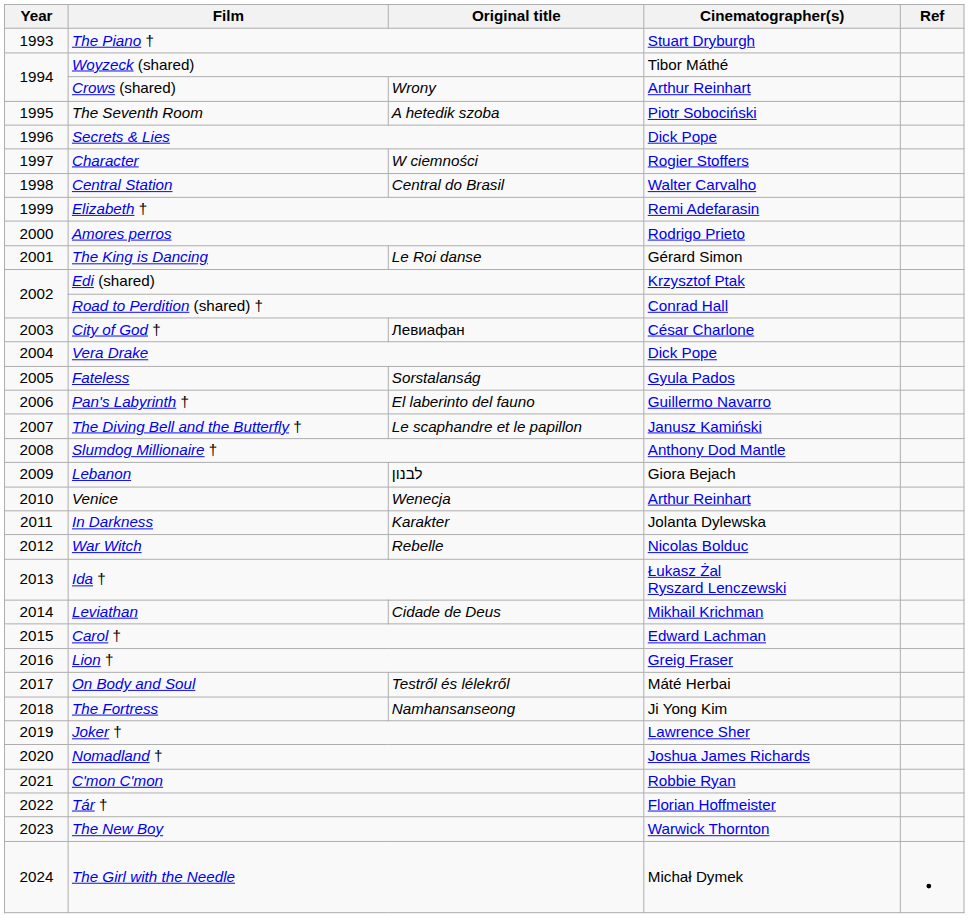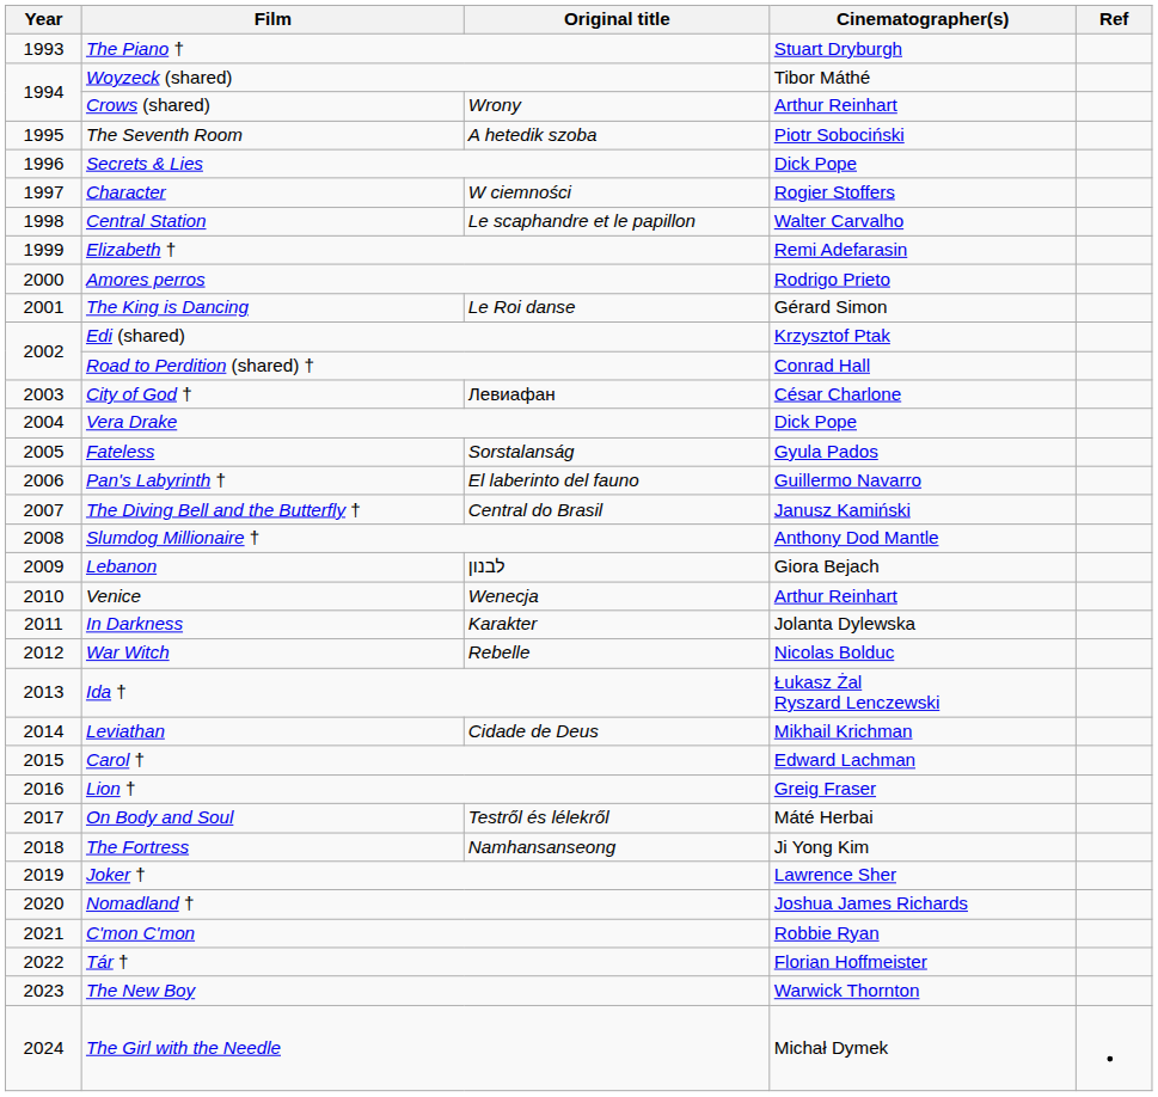 <table class="sortable wikitable" width="80%" cellpadding="5">
 <tr>
 <th width="5%">Year</th>
 <th width="25%">Film</th>
 <th width="20%">Original title</th>
 <th width="20%">Cinematographer(s)</th>
 <th width="5%" class="unsortable">Ref</th>
 </tr>
 <tr>
 <td style="text-align:center;">1993</td>
 <td colspan="2"><em><a href='#'>The Piano</a></em> †</td>
 <td><a href='#'>Stuart Dryburgh</a></td>
 <td></td>
 </tr>
 <tr>
 <td style="text-align:center;" rowspan=2>1994</td>
 <td colspan="2"><em><a href='#'>Woyzeck</a></em> (shared)</td>
 <td>Tibor Máthé</td>
 <td></td>
 </tr>
 <tr>
 <td><em><a href='#'>Crows</a></em> (shared)</td>
 <td><em>Wrony</em></td>
 <td><a href='#'>Arthur Reinhart</a></td>
 <td></td>
 </tr>
 <tr>
 <td style="text-align:center;">1995</td>
 <td><em>The Seventh Room</em></td>
 <td><em>A hetedik szoba</em></td>
 <td><a href='#'>Piotr Sobociński</a></td>
 <td></td>
 </tr>
 <tr>
 <td style="text-align:center;">1996</td>
 <td colspan="2"><em><a href='#'>Secrets & Lies</a></em></td>
 <td><a href='#'>Dick Pope</a></td>
 <td></td>
 </tr>
 <tr>
 <td style="text-align:center;">1997</td>
 <td><em><a href='#'>Character</a></em></td>
 <td><em>W ciemności</em></td>
 <td><a href='#'>Rogier Stoffers</a></td>
 <td></td>
 </tr>
 <tr>
 <td style="text-align:center;">1998</td>
 <td><em><a href='#'>Central Station</a></em></td>
-<td><em>Central do Brasil</em></td>
+<td><em>Le scaphandre et le papillon</em></td>
 <td><a href='#'>Walter Carvalho</a></td>
 <td></td>
 </tr>
 <tr>
 <td style="text-align:center;">1999</td>
 <td colspan="2"><em><a href='#'>Elizabeth</a></em> †</td>
 <td><a href='#'>Remi Adefarasin</a></td>
 <td></td>
 </tr>
 <tr>
 <td style="text-align:center;">2000</td>
 <td colspan="2"><em><a href='#'>Amores perros</a></em></td>
 <td><a href='#'>Rodrigo Prieto</a></td>
 <td></td>
 </tr>
 <tr>
 <td style="text-align:center;">2001</td>
 <td><em><a href='#'>The King is Dancing</a></em></td>
 <td><em>Le Roi danse</em></td>
 <td>Gérard Simon</td>
 <td></td>
 </tr>
 <tr>
 <td style="text-align:center;" rowspan=2>2002</td>
 <td colspan="2"><em><a href='#'>Edi</a></em> (shared)</td>
 <td><a href='#'>Krzysztof Ptak</a></td>
 <td></td>
 </tr>
 <tr>
 <td colspan="2"><em><a href='#'>Road to Perdition</a></em> (shared) †</td>
 <td><a href='#'>Conrad Hall</a></td>
 <td></td>
 </tr>
 <tr>
 <td style="text-align:center;">2003</td>
 <td><em><a href='#'>City of God</a></em> †</td>
 <td>Левиафан</td>
 <td><a href='#'>César Charlone</a></td>
 <td></td>
 </tr>
 <tr>
 <td style="text-align:center;">2004</td>
 <td colspan="2"><em><a href='#'>Vera Drake</a></em></td>
 <td><a href='#'>Dick Pope</a></td>
 <td></td>
 </tr>
 <tr>
 <td style="text-align:center;">2005</td>
 <td><em><a href='#'>Fateless</a></em></td>
 <td><em>Sorstalanság</em></td>
 <td><a href='#'>Gyula Pados</a></td>
 <td></td>
 </tr>
 <tr>
 <td style="text-align:center;">2006</td>
 <td><em><a href='#'>Pan's Labyrinth</a></em> †</td>
 <td><em>El laberinto del fauno</em></td>
 <td><a href='#'>Guillermo Navarro</a></td>
 <td></td>
 </tr>
 <tr>
 <td style="text-align:center;">2007</td>
 <td><em><a href='#'>The Diving Bell and the Butterfly</a></em> †</td>
-<td><em>Le scaphandre et le papillon</em></td>
+<td><em>Central do Brasil</em></td>
 <td><a href='#'>Janusz Kamiński</a></td>
 <td></td>
 </tr>
 <tr>
 <td style="text-align:center;">2008</td>
 <td colspan="2"><em><a href='#'>Slumdog Millionaire</a></em> †</td>
 <td><a href='#'>Anthony Dod Mantle</a></td>
 <td></td>
 </tr>
 <tr>
 <td style="text-align:center;">2009</td>
 <td><em><a href='#'>Lebanon</a></em></td>
 <td>לבנון</td>
 <td>Giora Bejach</td>
 <td></td>
 </tr>
 <tr>
 <td style="text-align:center;">2010</td>
 <td><em>Venice</em></td>
 <td><em>Wenecja</em></td>
 <td><a href='#'>Arthur Reinhart</a></td>
 <td></td>
 </tr>
 <tr>
 <td style="text-align:center;">2011</td>
 <td><em><a href='#'>In Darkness</a></em></td>
 <td><em>Karakter</em></td>
 <td>Jolanta Dylewska</td>
 <td></td>
 </tr>
 <tr>
 <td style="text-align:center;">2012</td>
 <td><em><a href='#'>War Witch</a></em></td>
 <td><em>Rebelle</em></td>
 <td><a href='#'>Nicolas Bolduc</a></td>
 <td></td>
 </tr>
 <tr>
 <td style="text-align:center;">2013</td>
 <td colspan="2"><em><a href='#'>Ida</a></em> †</td>
 <td><a href='#'>Łukasz Żal</a> <br> <a href='#'>Ryszard Lenczewski</a></td>
 <td></td>
 </tr>
 <tr>
 <td style="text-align:center;">2014</td>
 <td><em><a href='#'>Leviathan</a></em></td>
 <td><em>Cidade de Deus</em></td>
 <td><a href='#'>Mikhail Krichman</a></td>
 <td></td>
 </tr>
 <tr>
 <td style="text-align:center;">2015</td>
 <td colspan="2"><em><a href='#'>Carol</a></em> †</td>
 <td><a href='#'>Edward Lachman</a></td>
 <td></td>
 </tr>
 <tr>
 <td style="text-align:center;">2016</td>
 <td colspan="2"><em><a href='#'>Lion</a></em> †</td>
 <td><a href='#'>Greig Fraser</a></td>
 <td></td>
 </tr>
 <tr>
 <td style="text-align:center;">2017</td>
 <td><em><a href='#'>On Body and Soul</a></em></td>
 <td><em>Testről és lélekről</em></td>
 <td>Máté Herbai</td>
 <td></td>
 </tr>
 <tr>
 <td style="text-align:center;">2018</td>
 <td><em><a href='#'>The Fortress</a></em></td>
 <td><em>Namhansanseong</em></td>
 <td>Ji Yong Kim</td>
 <td></td>
 </tr>
 <tr>
 <td style="text-align:center;">2019</td>
 <td colspan="2"><em><a href='#'>Joker</a></em> †</td>
 <td><a href='#'>Lawrence Sher</a></td>
 <td></td>
 </tr>
 <tr>
 <td style="text-align:center;">2020</td>
 <td colspan="2"><em><a href='#'>Nomadland</a></em> †</td>
 <td><a href='#'>Joshua James Richards</a></td>
 <td></td>
 </tr>
 <tr>
 <td style="text-align:center;">2021</td>
 <td colspan="2"><em><a href='#'>C'mon C'mon</a></em></td>
 <td><a href='#'>Robbie Ryan</a></td>
 <td></td>
 </tr>
 <tr>
 <td style="text-align:center;">2022</td>
 <td colspan="2"><em><a href='#'>Tár</a></em> †</td>
 <td><a href='#'>Florian Hoffmeister</a></td>
 <td></td>
 </tr>
 <tr>
 <td style="text-align:center;">2023</td>
 <td colspan="2"><em><a href='#'>The New Boy</a></em></td>
 <td><a href='#'>Warwick Thornton</a></td>
 <td></td>
 </tr>
 <tr>
 <td style="text-align:center;">2024</td>
 <td colspan="2"><em><a href='#'>The Girl with the Needle</a></em></td>
 <td>Michał Dymek</td>
 <td><br><ul><li></li></ul></td>
 </tr>
 </table>
